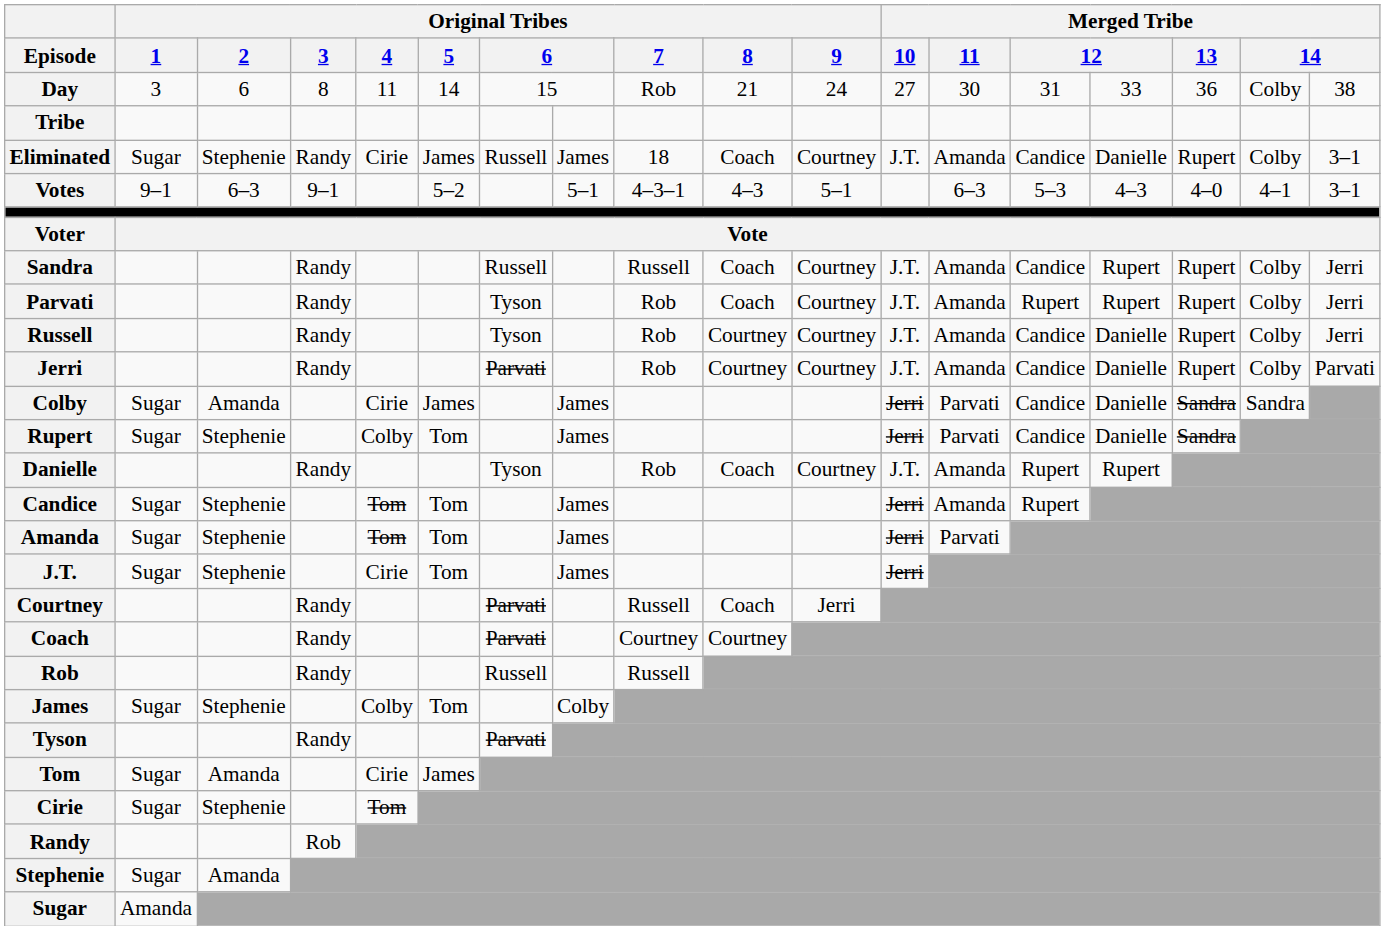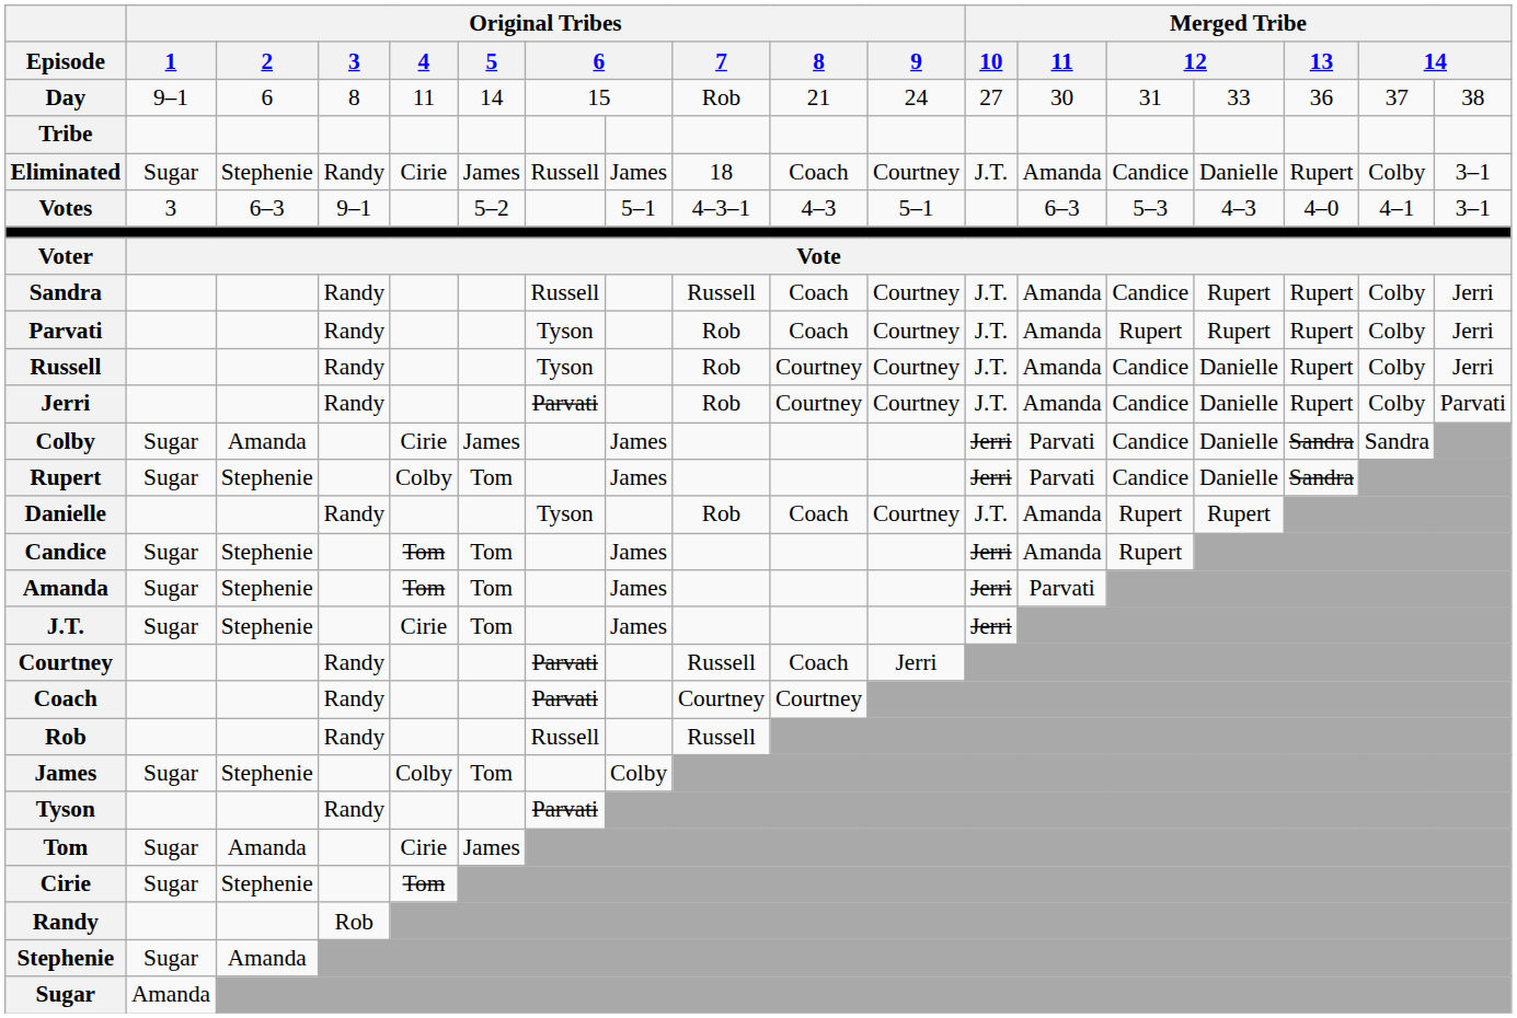 <table class="wikitable" style="text-align:center">
 <tr>
 <th></th>
 <th colspan="10">Original Tribes</th>
 <th colspan="7">Merged Tribe</th>
 </tr>
 <tr>
 <th>Episode</th>
 <th><a href='#'>1</a><br></th>
 <th><a href='#'>2</a></th>
 <th><a href='#'>3</a></th>
 <th><a href='#'>4</a></th>
 <th><a href='#'>5</a></th>
 <th colspan="2"><a href='#'>6</a></th>
 <th><a href='#'>7</a></th>
 <th><a href='#'>8</a></th>
 <th><a href='#'>9</a></th>
 <th><a href='#'>10</a></th>
 <th><a href='#'>11</a></th>
 <th colspan="2"><a href='#'>12</a></th>
 <th><a href='#'>13</a></th>
 <th colspan="2"><a href='#'>14</a></th>
 </tr>
 <tr>
 <th>Day</th>
-<td>3</td>
+<td>9–1</td>
 <td>6</td>
 <td>8</td>
 <td>11</td>
 <td>14</td>
 <td colspan="2">15</td>
 <td>Rob</td>
 <td>21</td>
 <td>24</td>
 <td>27</td>
 <td>30</td>
 <td>31</td>
 <td>33</td>
 <td>36</td>
-<td>Colby</td>
+<td>37</td>
 <td>38</td>
 </tr>
 <tr>
 <th>Tribe</th>
 <td></td>
 <td></td>
 <td></td>
 <td></td>
 <td></td>
 <td></td>
 <td></td>
 <td></td>
 <td></td>
 <td></td>
 <td></td>
 <td></td>
 <td></td>
 <td></td>
 <td></td>
 <td></td>
 <td></td>
 </tr>
 <tr>
 <th>Eliminated</th>
 <td>Sugar</td>
 <td>Stephenie</td>
 <td>Randy</td>
 <td>Cirie</td>
 <td>James</td>
 <td>Russell</td>
 <td>James</td>
 <td>18</td>
 <td>Coach</td>
 <td>Courtney</td>
 <td>J.T.</td>
 <td>Amanda</td>
 <td>Candice</td>
 <td>Danielle</td>
 <td>Rupert</td>
 <td>Colby</td>
 <td>3–1</td>
 </tr>
 <tr>
 <th>Votes</th>
-<td>9–1</td>
+<td>3</td>
 <td>6–3</td>
 <td>9–1</td>
 <td></td>
 <td>5–2</td>
 <td></td>
 <td>5–1</td>
 <td>4–3–1</td>
 <td>4–3</td>
 <td>5–1</td>
 <td></td>
 <td>6–3</td>
 <td>5–3</td>
 <td>4–3</td>
 <td>4–0</td>
 <td>4–1</td>
 <td>3–1</td>
 </tr>
 <tr>
 <td colspan="19" bgcolor="black"></td>
 </tr>
 <tr>
 <th>Voter</th>
 <th colspan="18">Vote</th>
 </tr>
 <tr>
 <th>Sandra</th>
 <td></td>
 <td></td>
 <td>Randy</td>
 <td></td>
 <td></td>
 <td>Russell</td>
 <td></td>
 <td>Russell</td>
 <td>Coach</td>
 <td>Courtney</td>
 <td>J.T.</td>
 <td>Amanda</td>
 <td>Candice</td>
 <td>Rupert</td>
 <td>Rupert</td>
 <td>Colby</td>
 <td>Jerri</td>
 </tr>
 <tr>
 <th>Parvati</th>
 <td></td>
 <td></td>
 <td>Randy</td>
 <td></td>
 <td></td>
 <td>Tyson</td>
 <td></td>
 <td>Rob</td>
 <td>Coach</td>
 <td>Courtney</td>
 <td>J.T.</td>
 <td>Amanda</td>
 <td>Rupert</td>
 <td>Rupert</td>
 <td>Rupert</td>
 <td>Colby</td>
 <td>Jerri</td>
 </tr>
 <tr>
 <th>Russell</th>
 <td></td>
 <td></td>
 <td>Randy</td>
 <td></td>
 <td></td>
 <td>Tyson</td>
 <td></td>
 <td>Rob</td>
 <td>Courtney</td>
 <td>Courtney</td>
 <td>J.T.</td>
 <td>Amanda</td>
 <td>Candice</td>
 <td>Danielle</td>
 <td>Rupert</td>
 <td>Colby</td>
 <td>Jerri</td>
 </tr>
 <tr>
 <th>Jerri</th>
 <td></td>
 <td></td>
 <td>Randy</td>
 <td></td>
 <td></td>
 <td><s>Parvati</s></td>
 <td></td>
 <td>Rob</td>
 <td>Courtney</td>
 <td>Courtney</td>
 <td>J.T.</td>
 <td>Amanda</td>
 <td>Candice</td>
 <td>Danielle</td>
 <td>Rupert</td>
 <td>Colby</td>
 <td>Parvati</td>
 </tr>
 <tr>
 <th>Colby</th>
 <td>Sugar</td>
 <td>Amanda</td>
 <td></td>
 <td>Cirie</td>
 <td>James</td>
 <td></td>
 <td>James</td>
 <td></td>
 <td></td>
 <td></td>
 <td><s>Jerri</s></td>
 <td>Parvati</td>
 <td>Candice</td>
 <td>Danielle</td>
 <td><s>Sandra</s></td>
 <td>Sandra</td>
 <td colspan="1" style="background:darkgrey;"></td>
 </tr>
 <tr>
 <th>Rupert</th>
 <td>Sugar</td>
 <td>Stephenie</td>
 <td></td>
 <td>Colby</td>
 <td>Tom</td>
 <td></td>
 <td>James</td>
 <td></td>
 <td></td>
 <td></td>
 <td><s>Jerri</s></td>
 <td>Parvati</td>
 <td>Candice</td>
 <td>Danielle</td>
 <td><s>Sandra</s></td>
 <td colspan="2" style="background:darkgrey;"></td>
 </tr>
 <tr>
 <th>Danielle</th>
 <td></td>
 <td></td>
 <td>Randy</td>
 <td></td>
 <td></td>
 <td>Tyson</td>
 <td></td>
 <td>Rob</td>
 <td>Coach</td>
 <td>Courtney</td>
 <td>J.T.</td>
 <td>Amanda</td>
 <td>Rupert</td>
 <td>Rupert</td>
 <td colspan="3" style="background:darkgrey;"></td>
 </tr>
 <tr>
 <th>Candice</th>
 <td>Sugar</td>
 <td>Stephenie</td>
 <td></td>
 <td><s>Tom</s></td>
 <td>Tom</td>
 <td></td>
 <td>James</td>
 <td></td>
 <td></td>
 <td></td>
 <td><s>Jerri</s></td>
 <td>Amanda</td>
 <td>Rupert</td>
 <td colspan="4" style="background:darkgrey;"></td>
 </tr>
 <tr>
 <th>Amanda</th>
 <td>Sugar</td>
 <td>Stephenie</td>
 <td></td>
 <td><s>Tom</s></td>
 <td>Tom</td>
 <td></td>
 <td>James</td>
 <td></td>
 <td></td>
 <td></td>
 <td><s>Jerri</s></td>
 <td>Parvati</td>
 <td colspan="5" style="background:darkgrey;"></td>
 </tr>
 <tr>
 <th>J.T.</th>
 <td>Sugar</td>
 <td>Stephenie</td>
 <td></td>
 <td>Cirie</td>
 <td>Tom</td>
 <td></td>
 <td>James</td>
 <td></td>
 <td></td>
 <td></td>
 <td><s>Jerri</s></td>
 <td colspan="6" style="background:darkgrey;"></td>
 </tr>
 <tr>
 <th>Courtney</th>
 <td></td>
 <td></td>
 <td>Randy</td>
 <td></td>
 <td></td>
 <td><s>Parvati</s></td>
 <td></td>
 <td>Russell</td>
 <td>Coach</td>
 <td>Jerri</td>
 <td colspan="7" style="background:darkgrey;"></td>
 </tr>
 <tr>
 <th>Coach</th>
 <td></td>
 <td></td>
 <td>Randy</td>
 <td></td>
 <td></td>
 <td><s>Parvati</s></td>
 <td></td>
 <td>Courtney</td>
 <td>Courtney</td>
 <td colspan="8" style="background:darkgrey;"></td>
 </tr>
 <tr>
 <th>Rob</th>
 <td></td>
 <td></td>
 <td>Randy</td>
 <td></td>
 <td></td>
 <td>Russell</td>
 <td></td>
 <td>Russell</td>
 <td colspan="9" style="background:darkgrey;"></td>
 </tr>
 <tr>
 <th>James</th>
 <td>Sugar</td>
 <td>Stephenie</td>
 <td></td>
 <td>Colby</td>
 <td>Tom</td>
 <td></td>
 <td>Colby</td>
 <td colspan="10" style="background:darkgrey;"></td>
 </tr>
 <tr>
 <th>Tyson</th>
 <td></td>
 <td></td>
 <td>Randy</td>
 <td></td>
 <td></td>
 <td><s>Parvati</s></td>
 <td colspan="11" style="background:darkgrey;"></td>
 </tr>
 <tr>
 <th>Tom</th>
 <td>Sugar</td>
 <td>Amanda</td>
 <td></td>
 <td>Cirie</td>
 <td>James</td>
 <td colspan="12" style="background:darkgrey;"></td>
 </tr>
 <tr>
 <th>Cirie</th>
 <td>Sugar</td>
 <td>Stephenie</td>
 <td></td>
 <td><s>Tom</s></td>
 <td colspan="13" style="background:darkgrey;"></td>
 </tr>
 <tr>
 <th>Randy</th>
 <td></td>
 <td></td>
 <td>Rob</td>
 <td colspan="14" style="background:darkgrey;"></td>
 </tr>
 <tr>
 <th>Stephenie</th>
 <td>Sugar</td>
 <td>Amanda</td>
 <td colspan="15" style="background:darkgrey;"></td>
 </tr>
 <tr>
 <th>Sugar</th>
 <td>Amanda</td>
 <td colspan="16" style="background:darkgrey;"></td>
 </tr>
 </table>
